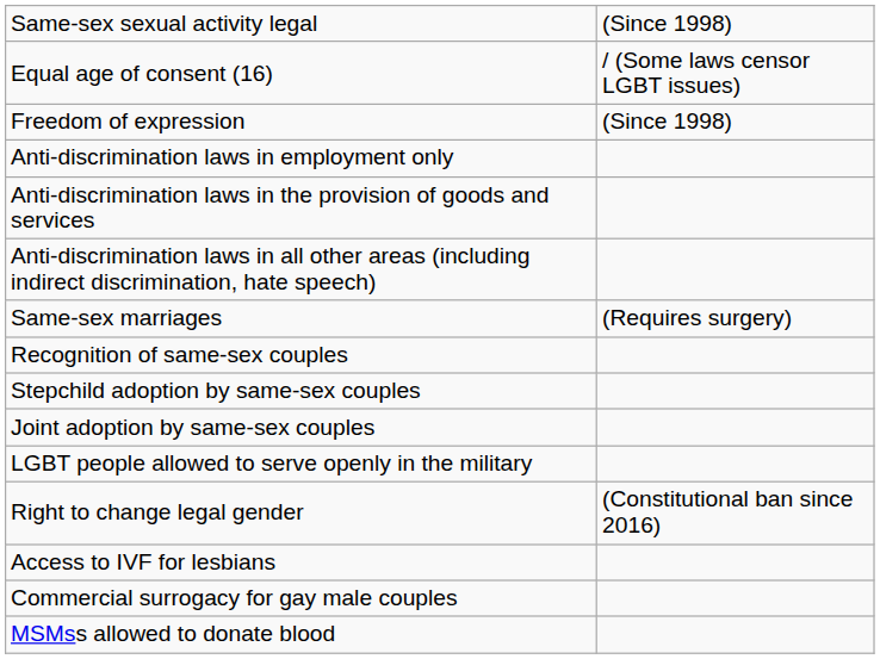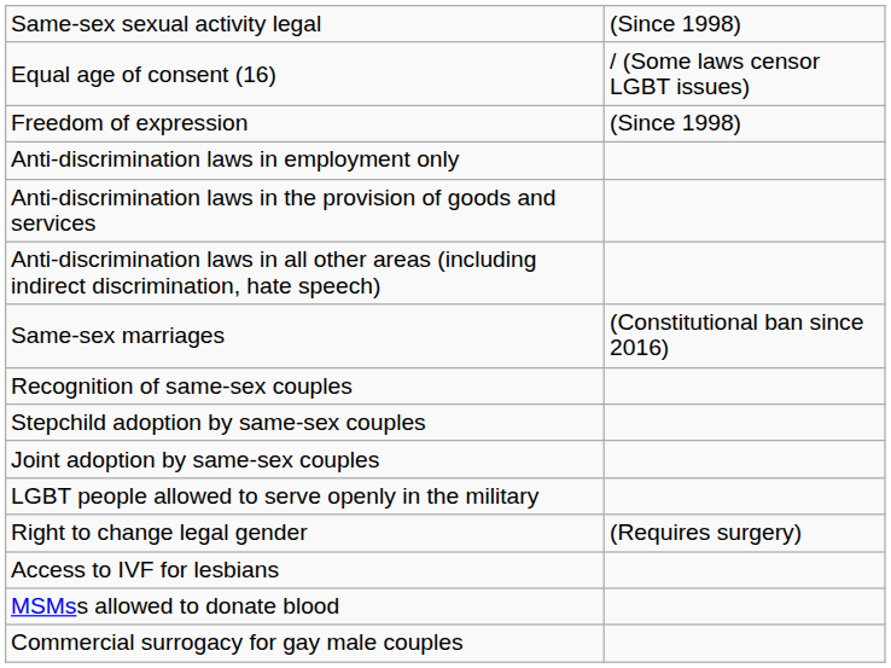 <table class="wikitable">
 <tr>
 <td>Same-sex sexual activity legal</td>
 <td> (Since 1998)</td>
 </tr>
 <tr>
 <td>Equal age of consent (16)</td>
 <td>/ (Some laws censor LGBT issues) </td>
 </tr>
 <tr>
 <td>Freedom of expression</td>
 <td> (Since 1998)</td>
 </tr>
 <tr>
 <td>Anti-discrimination laws in employment only</td>
 <td></td>
 </tr>
 <tr>
 <td>Anti-discrimination laws in the provision of goods and services</td>
 <td></td>
 </tr>
 <tr>
 <td>Anti-discrimination laws in all other areas (including indirect discrimination, hate speech)</td>
 <td></td>
 </tr>
 <tr>
 <td>Same-sex marriages</td>
-<td> (Requires surgery)</td>
+<td> (Constitutional ban since 2016)</td>
 </tr>
 <tr>
 <td>Recognition of same-sex couples</td>
 <td></td>
 </tr>
 <tr>
 <td>Stepchild adoption by same-sex couples</td>
 <td></td>
 </tr>
 <tr>
 <td>Joint adoption by same-sex couples</td>
 <td></td>
 </tr>
 <tr>
 <td>LGBT people allowed to serve openly in the military</td>
 <td></td>
 </tr>
 <tr>
 <td>Right to change legal gender</td>
-<td> (Constitutional ban since 2016)</td>
+<td> (Requires surgery)</td>
 </tr>
 <tr>
 <td>Access to IVF for lesbians</td>
 <td></td>
 </tr>
 <tr>
+<td><a href='#'>MSMs</a>s allowed to donate blood</td>
+<td></td>
+</tr>
+<tr>
 <td>Commercial surrogacy for gay male couples</td>
 <td></td>
 </tr>
-<tr>
-<td><a href='#'>MSMs</a>s allowed to donate blood</td>
-<td></td>
-</tr>
 </table>
